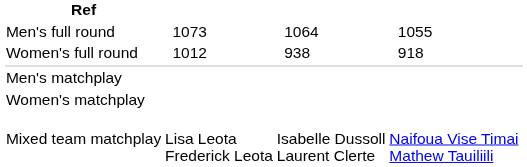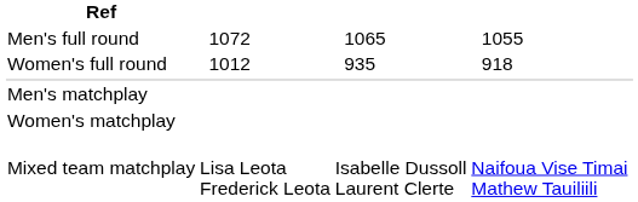 <table>
 <tr>
 <th>Ref</th>
 </tr>
 <tr>
 <td>Men's full round</td>
 <td></td>
-<td>1073</td>
+<td>1072</td>
 <td></td>
-<td>1064</td>
+<td>1065</td>
 <td></td>
 <td>1055</td>
 <td align=center></td>
 </tr>
 <tr>
 <td>Women's full round</td>
 <td></td>
 <td>1012</td>
 <td></td>
-<td>938</td>
+<td>935</td>
 <td></td>
 <td>918</td>
 <td align=center></td>
 </tr>
 <tr bgcolor=#DDDDDD>
 <td colspan=100%></td>
 </tr>
 <tr>
 <td>Men's matchplay</td>
 <td colspan=2></td>
 <td colspan=2></td>
 <td colspan=2></td>
 <td align=center></td>
 </tr>
 <tr>
 <td>Women's matchplay</td>
 <td colspan=2></td>
 <td colspan=2></td>
 <td colspan=2></td>
 <td align=center></td>
 </tr>
 <tr>
 <td>Mixed team matchplay</td>
 <td colspan=2><br>Lisa Leota<br>Frederick Leota</td>
 <td colspan=2><br>Isabelle Dussoll<br>Laurent Clerte</td>
 <td colspan=2><br><a href='#'>Naifoua Vise Timai</a><br><a href='#'>Mathew Tauiliili</a></td>
 <td align=center></td>
 </tr>
 </table>
